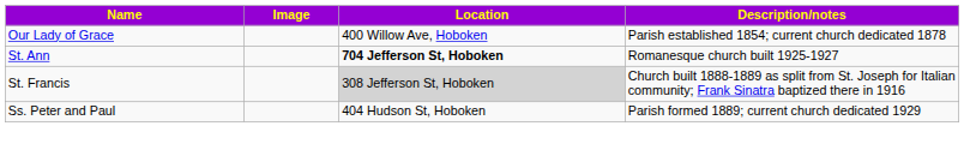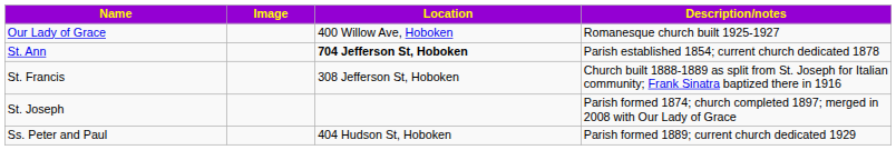 <table class="wikitable sortable" style="width:75%">
 <tr>
 <th style="background:darkviolet; color:yellow;" width="25%"><strong>Name</strong></th>
 <th style="background:darkviolet; color:yellow;" width="10%"><strong>Image</strong></th>
 <th style="background:darkviolet; color:yellow;" width="30%"><strong>Location</strong></th>
 <th style="background:darkviolet; color:yellow;" width="35%"><strong>Description/notes</strong></th>
 </tr>
 <tr>
 <td><a href='#'>Our Lady of Grace</a></td>
 <td></td>
 <td>400 Willow Ave, <a href='#'>Hoboken</a></td>
-<td>Parish established 1854; current church dedicated 1878</td>
+<td>Romanesque church built 1925-1927</td>
 </tr>
 <tr>
 <td><a href='#'>St. Ann</a></td>
 <td></td>
 <td><strong>704 Jefferson St, Hoboken</strong></td>
-<td>Romanesque church built 1925-1927</td>
+<td>Parish established 1854; current church dedicated 1878</td>
 </tr>
 <tr>
 <td>St. Francis</td>
 <td></td>
-<td style="background: lightgrey;">308 Jefferson St, Hoboken</td>
+<td>308 Jefferson St, Hoboken</td>
 <td>Church built 1888-1889 as split from St. Joseph for Italian community; <a href='#'>Frank Sinatra</a> baptized there in 1916</td>
+</tr>
+<tr>
+<td>St. Joseph</td>
+<td></td>
+<td></td>
+<td>Parish formed 1874; church completed 1897; merged in 2008 with Our Lady of Grace</td>
 </tr>
 <tr>
 <td>Ss. Peter and Paul</td>
 <td></td>
 <td>404 Hudson St, Hoboken</td>
 <td>Parish formed 1889; current church dedicated 1929</td>
 </tr>
 </table>
